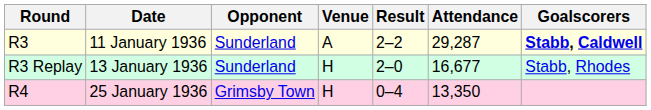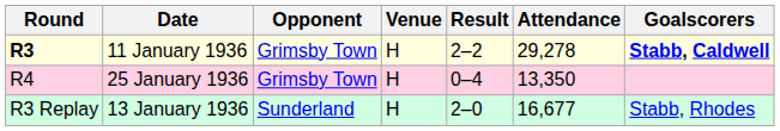 <table class="wikitable">
 <tr>
 <th>Round</th>
 <th>Date</th>
 <th>Opponent</th>
 <th>Venue</th>
 <th>Result</th>
 <th>Attendance</th>
 <th>Goalscorers</th>
 </tr>
 <tr style="background:#ffd;">
-<td>R3</td>
+<td><strong>R3</strong></td>
 <td>11 January 1936</td>
-<td><a href='#'>Sunderland</a></td>
-<td>A</td>
+<td><a href='#'>Grimsby Town</a></td>
+<td>H</td>
 <td>2–2</td>
-<td>29,287</td>
+<td>29,278</td>
 <td><strong><a href='#'>Stabb</a>, <a href='#'>Caldwell</a></strong></td>
+</tr>
+<tr style="background:#ffd0e3;">
+<td>R4</td>
+<td>25 January 1936</td>
+<td><a href='#'>Grimsby Town</a></td>
+<td>H</td>
+<td>0–4</td>
+<td>13,350</td>
+<td></td>
 </tr>
 <tr style="background:#d0ffe3;">
 <td>R3 Replay</td>
 <td>13 January 1936</td>
 <td><a href='#'>Sunderland</a></td>
 <td>H</td>
 <td>2–0</td>
 <td>16,677</td>
 <td><a href='#'>Stabb</a>, <a href='#'>Rhodes</a></td>
 </tr>
-<tr style="background:#ffd0e3;">
-<td>R4</td>
-<td>25 January 1936</td>
-<td><a href='#'>Grimsby Town</a></td>
-<td>H</td>
-<td>0–4</td>
-<td>13,350</td>
-<td></td>
-</tr>
 </table>
